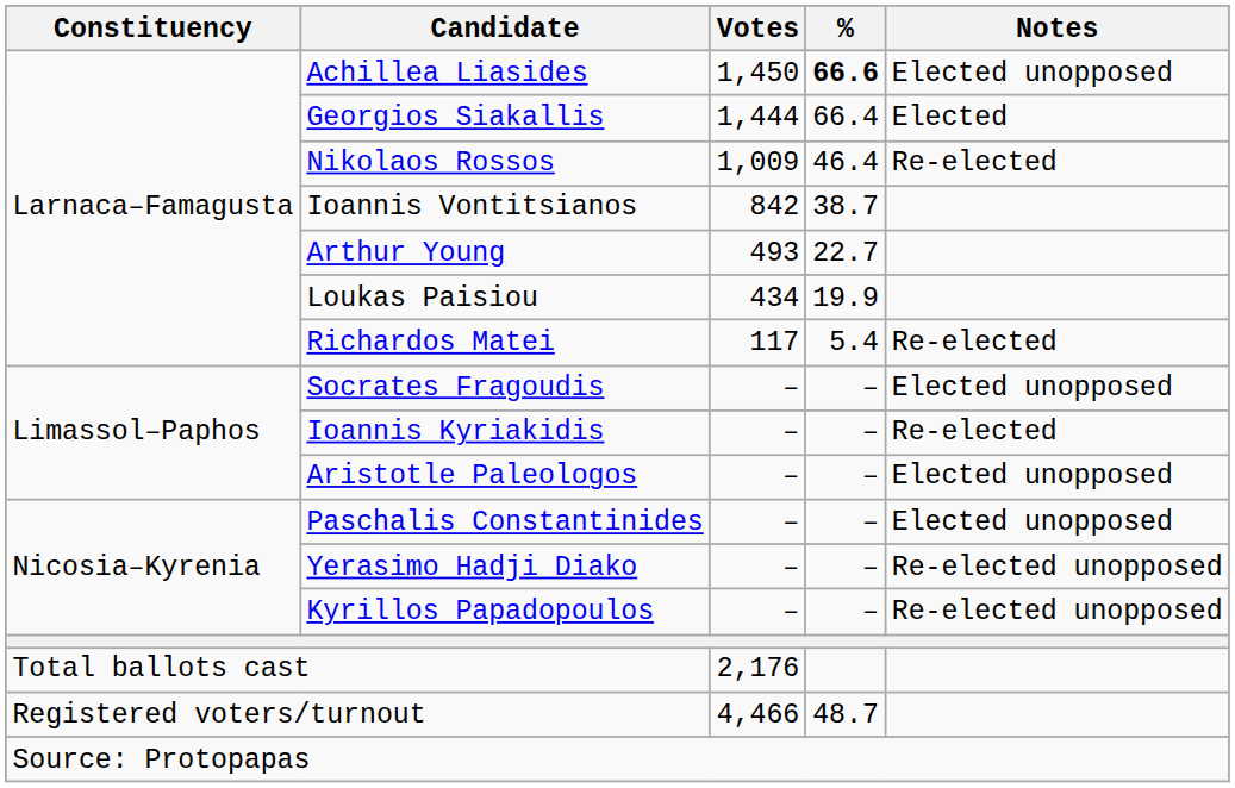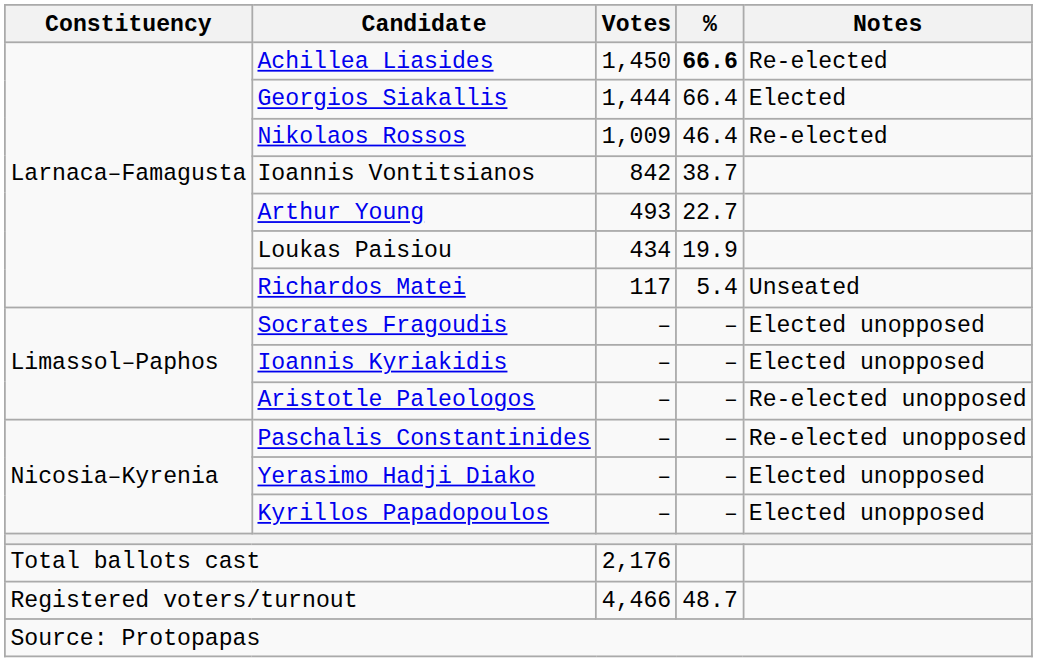 <table class=wikitable style=text-align:right>
 <tr>
 <th>Constituency</th>
 <th>Candidate</th>
 <th>Votes</th>
 <th>%</th>
 <th>Notes</th>
 </tr>
 <tr>
 <td rowspan=7 align=left>Larnaca–Famagusta</td>
 <td align=left><a href='#'>Achillea Liasides</a></td>
 <td>1,450</td>
 <td><strong>66.6</strong></td>
-<td align=left>Elected unopposed</td>
+<td align=left>Re-elected</td>
 </tr>
 <tr>
 <td align=left><a href='#'>Georgios Siakallis</a></td>
 <td>1,444</td>
 <td>66.4</td>
 <td align=left>Elected</td>
 </tr>
 <tr>
 <td align=left><a href='#'>Nikolaos Rossos</a></td>
 <td>1,009</td>
 <td>46.4</td>
 <td align=left>Re-elected</td>
 </tr>
 <tr>
 <td align=left>Ioannis Vontitsianos</td>
 <td>842</td>
 <td>38.7</td>
 <td></td>
 </tr>
 <tr>
 <td align=left><a href='#'>Arthur Young</a></td>
 <td>493</td>
 <td>22.7</td>
 <td></td>
 </tr>
 <tr>
 <td align=left>Loukas Paisiou</td>
 <td>434</td>
 <td>19.9</td>
 <td></td>
 </tr>
 <tr>
 <td align=left><a href='#'>Richardos Matei</a></td>
 <td>117</td>
 <td>5.4</td>
-<td align=left>Re-elected</td>
+<td align=left>Unseated</td>
 </tr>
 <tr>
 <td align=left rowspan=3>Limassol–Paphos</td>
 <td align=left><a href='#'>Socrates Fragoudis</a></td>
 <td>–</td>
 <td>–</td>
 <td align=left>Elected unopposed</td>
 </tr>
 <tr>
 <td align=left><a href='#'>Ioannis Kyriakidis</a></td>
 <td>–</td>
 <td>–</td>
-<td align=left>Re-elected</td>
+<td align=left>Elected unopposed</td>
 </tr>
 <tr>
 <td align=left><a href='#'>Aristotle Paleologos</a></td>
 <td>–</td>
 <td>–</td>
-<td align=left>Elected unopposed</td>
+<td align=left>Re-elected unopposed</td>
 </tr>
 <tr>
 <td align=left rowspan=3>Nicosia–Kyrenia</td>
 <td align=left><a href='#'>Paschalis Constantinides</a></td>
 <td>–</td>
 <td>–</td>
-<td align=left>Elected unopposed</td>
+<td align=left>Re-elected unopposed</td>
 </tr>
 <tr>
 <td align=left><a href='#'>Yerasimo Hadji Diako</a></td>
 <td>–</td>
 <td>–</td>
-<td align=left>Re-elected unopposed</td>
+<td align=left>Elected unopposed</td>
 </tr>
 <tr>
 <td align=left><a href='#'>Kyrillos Papadopoulos</a></td>
 <td>–</td>
 <td>–</td>
-<td align=left>Re-elected unopposed</td>
+<td align=left>Elected unopposed</td>
 </tr>
 <tr>
 <th colspan=5></th>
 </tr>
 <tr>
 <td align=left colspan=2>Total ballots cast</td>
 <td>2,176</td>
 <td></td>
 <td></td>
 </tr>
 <tr>
 <td align=left colspan=2>Registered voters/turnout</td>
 <td>4,466</td>
 <td>48.7</td>
 <td></td>
 </tr>
 <tr>
 <td align=left colspan=5>Source: Protopapas</td>
 </tr>
 </table>
